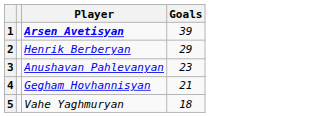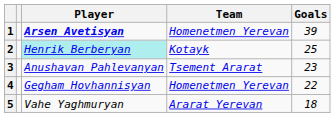 <table class="wikitable">
 <tr>
 <th></th>
 <th></th>
 <th>Player</th>
+<th>Team</th>
 <th>Goals</th>
 </tr>
 <tr>
 <th>1</th>
 <td></td>
 <td><strong><em><a href='#'>Arsen Avetisyan</a></em></strong></td>
+<td><em><a href='#'>Homenetmen Yerevan</a></em></td>
 <td align=center><em>39</em></td>
 </tr>
 <tr>
 <th>2</th>
 <td></td>
-<td><em><a href='#'>Henrik Berberyan</a></em></td>
-<td align=center><em>29</em></td>
+<td style="background: paleturquoise;"><em><a href='#'>Henrik Berberyan</a></em></td>
+<td><em><a href='#'>Kotayk</a></em></td>
+<td align=center><em>25</em></td>
 </tr>
 <tr>
 <th>3</th>
 <td></td>
 <td><em><a href='#'>Anushavan Pahlevanyan</a></em></td>
+<td><em><a href='#'>Tsement Ararat</a></em></td>
 <td align=center><em>23</em></td>
 </tr>
 <tr>
 <th>4</th>
 <td></td>
 <td><em><a href='#'>Gegham Hovhannisyan</a></em></td>
-<td align=center><em>21</em></td>
+<td><em><a href='#'>Homenetmen Yerevan</a></em></td>
+<td align=center><em>22</em></td>
 </tr>
 <tr>
 <th>5</th>
 <td></td>
 <td><em>Vahe Yaghmuryan</em></td>
+<td><em><a href='#'>Ararat Yerevan</a></em></td>
 <td align=center><em>18</em></td>
 </tr>
 </table>
